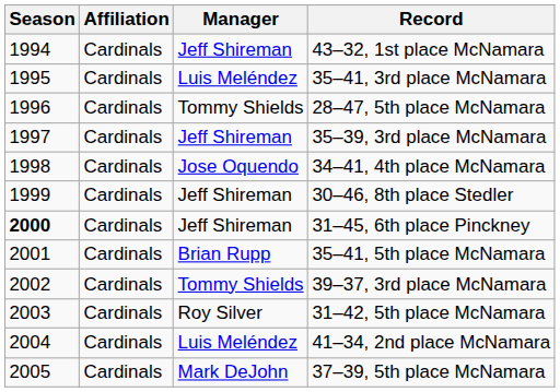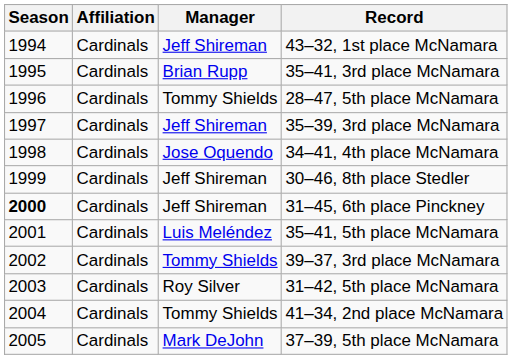 <table - class="wikitable">
 <tr>
 <th>Season</th>
 <th>Affiliation</th>
 <th>Manager</th>
 <th>Record</th>
 </tr>
 <tr>
 <td>1994</td>
 <td>Cardinals</td>
 <td><a href='#'>Jeff Shireman</a></td>
 <td>43–32, 1st place McNamara</td>
 </tr>
 <tr>
 <td>1995</td>
 <td>Cardinals</td>
-<td><a href='#'>Luis Meléndez</a></td>
+<td><a href='#'>Brian Rupp</a></td>
 <td>35–41, 3rd place McNamara</td>
 </tr>
 <tr>
 <td>1996</td>
 <td>Cardinals</td>
 <td>Tommy Shields</td>
 <td>28–47, 5th place McNamara</td>
 </tr>
 <tr>
 <td>1997</td>
 <td>Cardinals</td>
 <td><a href='#'>Jeff Shireman</a></td>
 <td>35–39, 3rd place McNamara</td>
 </tr>
 <tr>
 <td>1998</td>
 <td>Cardinals</td>
 <td><a href='#'>Jose Oquendo</a></td>
 <td>34–41, 4th place McNamara</td>
 </tr>
 <tr>
 <td>1999</td>
 <td>Cardinals</td>
 <td>Jeff Shireman</td>
 <td>30–46, 8th place Stedler</td>
 </tr>
 <tr>
 <td><strong>2000</strong></td>
 <td>Cardinals</td>
 <td>Jeff Shireman</td>
 <td>31–45, 6th place Pinckney</td>
 </tr>
 <tr>
 <td>2001</td>
 <td>Cardinals</td>
-<td><a href='#'>Brian Rupp</a></td>
+<td><a href='#'>Luis Meléndez</a></td>
 <td>35–41, 5th place McNamara</td>
 </tr>
 <tr>
 <td>2002</td>
 <td>Cardinals</td>
 <td><a href='#'>Tommy Shields</a></td>
 <td>39–37, 3rd place McNamara</td>
 </tr>
 <tr>
 <td>2003</td>
 <td>Cardinals</td>
 <td>Roy Silver</td>
 <td>31–42, 5th place McNamara</td>
 </tr>
 <tr>
 <td>2004</td>
 <td>Cardinals</td>
-<td><a href='#'>Luis Meléndez</a></td>
+<td>Tommy Shields</td>
 <td>41–34, 2nd place McNamara</td>
 </tr>
 <tr>
 <td>2005</td>
 <td>Cardinals</td>
 <td><a href='#'>Mark DeJohn</a></td>
 <td>37–39, 5th place McNamara</td>
 </tr>
 </table>
